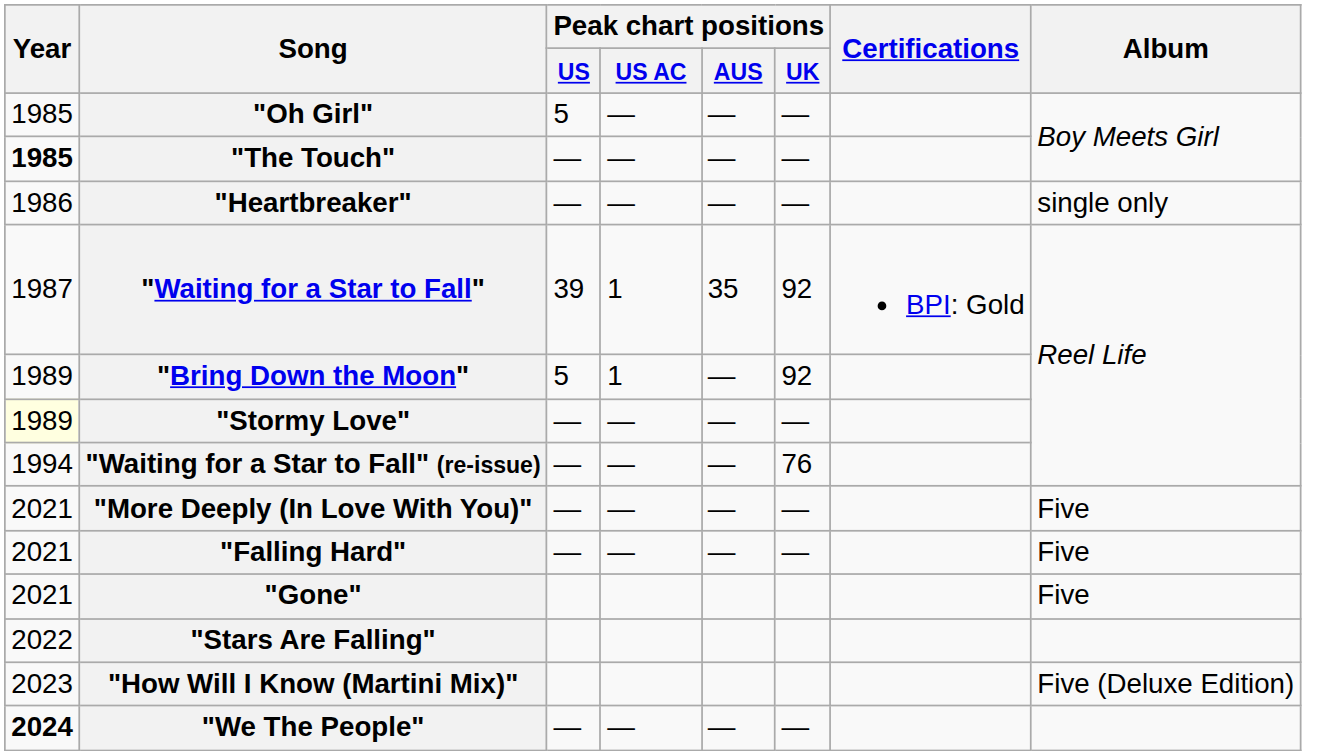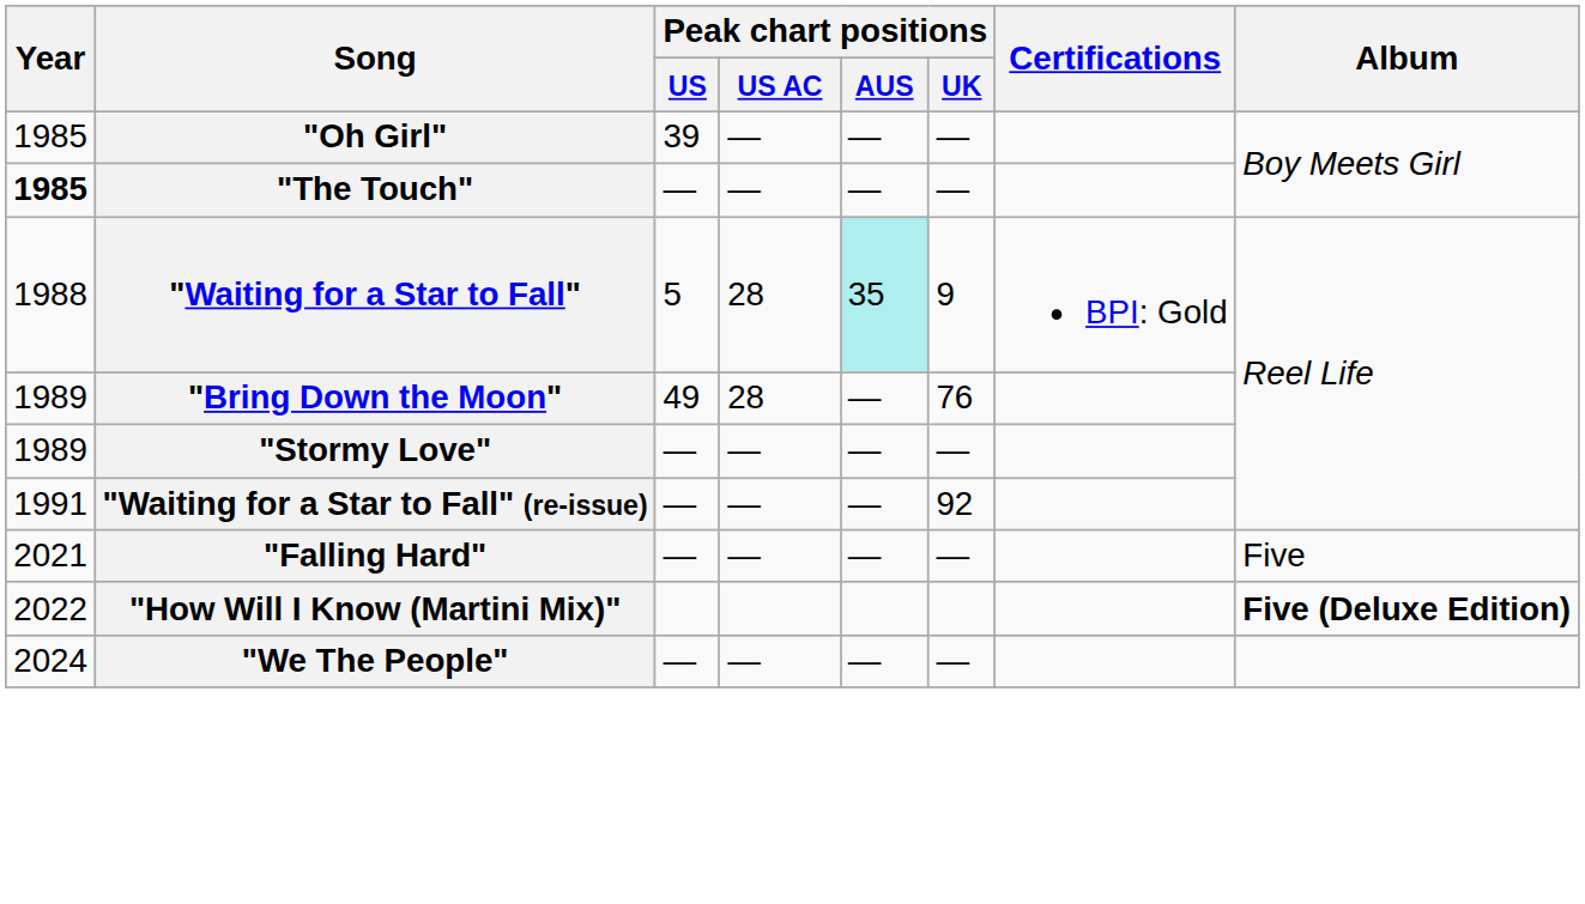 <table class="wikitable">
 <tr>
 <th rowspan="2">Year</th>
 <th rowspan="2">Song</th>
 <th colspan="4">Peak chart positions</th>
 <th rowspan="2"><a href='#'>Certifications</a></th>
 <th rowspan="2">Album</th>
 </tr>
 <tr>
 <th><small><a href='#'>US</a></small></th>
 <th><small><a href='#'>US AC</a></small></th>
 <th><small><a href='#'>AUS</a></small></th>
 <th><small><a href='#'>UK</a></small></th>
 </tr>
 <tr>
 <td>1985</td>
 <th>"Oh Girl"</th>
-<td>5</td>
+<td>39</td>
 <td>—</td>
 <td>—</td>
 <td>—</td>
 <td></td>
 <td rowspan="2"><em>Boy Meets Girl</em></td>
 </tr>
 <tr>
 <td><strong>1985</strong></td>
 <th>"The Touch"</th>
 <td>—</td>
 <td>—</td>
 <td>—</td>
 <td>—</td>
 <td></td>
 </tr>
 <tr>
-<td>1986</td>
-<th>"Heartbreaker"</th>
-<td>—</td>
-<td>—</td>
-<td>—</td>
-<td>—</td>
-<td></td>
-<td>single only</td>
-</tr>
-<tr>
-<td>1987</td>
+<td>1988</td>
 <th>"<a href='#'>Waiting for a Star to Fall</a>"</th>
-<td>39</td>
-<td>1</td>
-<td>35</td>
-<td>92</td>
+<td>5</td>
+<td>28</td>
+<td style="background: paleturquoise;">35</td>
+<td>9</td>
 <td><br><ul><li><a href='#'>BPI</a>: Gold</li></ul></td>
 <td rowspan="4"><em>Reel Life</em></td>
 </tr>
 <tr>
 <td>1989</td>
 <th>"<a href='#'>Bring Down the Moon</a>"</th>
-<td>5</td>
-<td>1</td>
+<td>49</td>
+<td>28</td>
 <td>—</td>
-<td>92</td>
+<td>76</td>
 <td></td>
 </tr>
 <tr>
-<td style="background: lightyellow;">1989</td>
+<td>1989</td>
 <th>"Stormy Love"</th>
 <td>—</td>
 <td>—</td>
 <td>—</td>
 <td>—</td>
 <td></td>
 </tr>
 <tr>
-<td>1994</td>
+<td>1991</td>
 <th>"Waiting for a Star to Fall" <small>(re-issue)</small></th>
 <td>—</td>
 <td>—</td>
 <td>—</td>
-<td>76</td>
+<td>92</td>
 <td></td>
-</tr>
-<tr>
-<td>2021</td>
-<th>"More Deeply (In Love With You)" </th>
-<td>—</td>
-<td>—</td>
-<td>—</td>
-<td>—</td>
-<td></td>
-<td>Five</td>
 </tr>
 <tr>
 <td>2021</td>
 <th>"Falling Hard" </th>
 <td>—</td>
 <td>—</td>
 <td>—</td>
 <td>—</td>
 <td></td>
 <td>Five</td>
 </tr>
 <tr>
-<td>2021</td>
-<th>"Gone"</th>
-<td></td>
-<td></td>
-<td></td>
-<td></td>
-<td></td>
-<td>Five</td>
-</tr>
-<tr>
 <td>2022</td>
-<th>"Stars Are Falling"</th>
-<td></td>
-<td></td>
-<td></td>
-<td></td>
-<td></td>
-<td></td>
-</tr>
-<tr>
-<td>2023</td>
 <th>"How Will I Know (Martini Mix)"</th>
 <td></td>
 <td></td>
 <td></td>
 <td></td>
 <td></td>
-<td>Five (Deluxe Edition)</td>
+<td><strong>Five (Deluxe Edition)</strong></td>
 </tr>
 <tr>
-<td><strong>2024</strong></td>
+<td>2024</td>
 <th>"We The People" </th>
 <td>—</td>
 <td>—</td>
 <td>—</td>
 <td>—</td>
 <td></td>
 <td></td>
 </tr>
 </table>
